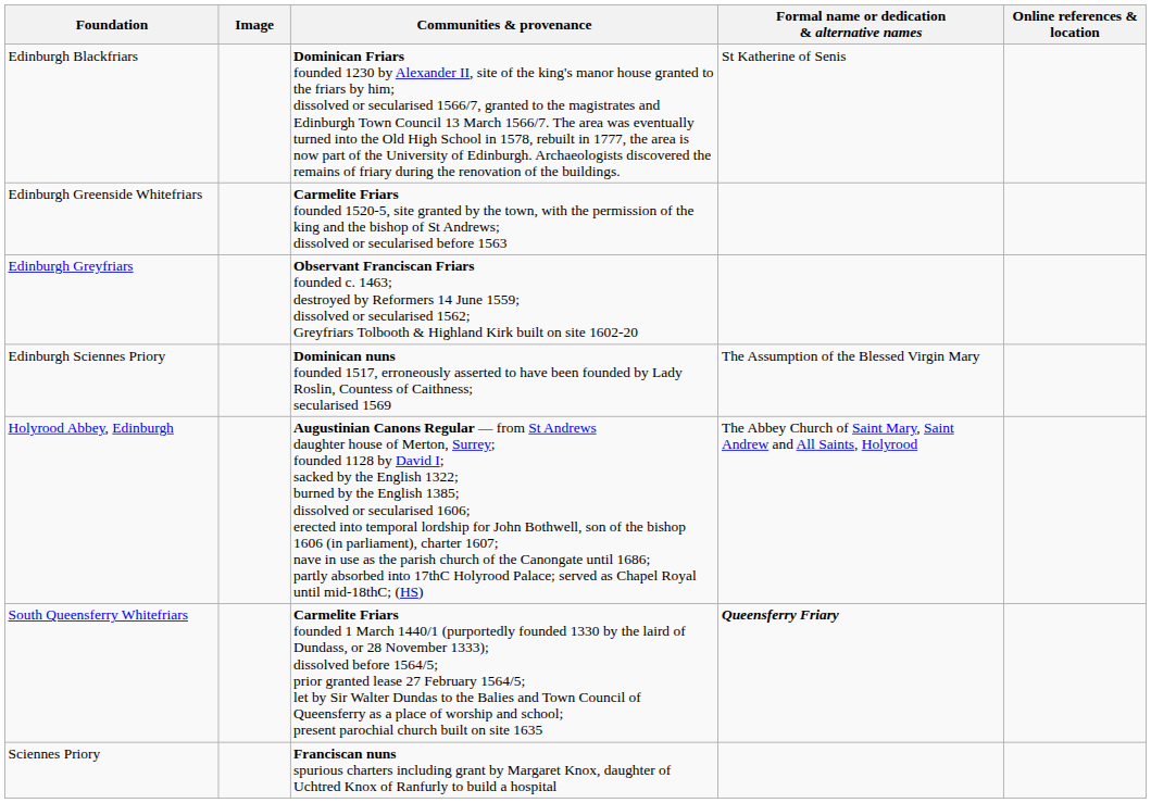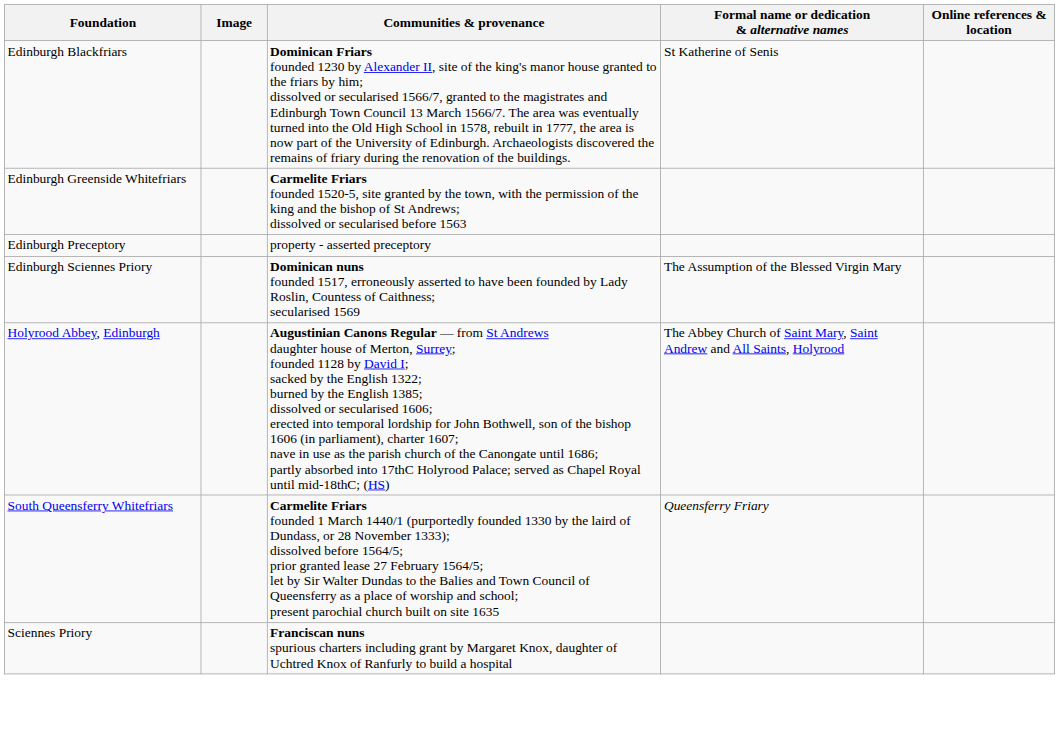 <table width=99% class="wikitable">
 <tr>
 <th width = 15%>Foundation</th>
 <th width = 5%>Image</th>
 <th width = 30%>Communities & provenance</th>
 <th width = 20%>Formal name or dedication <br>& <em>alternative names</em></th>
 <th width = 10%>Online references & location</th>
 </tr>
 <tr valign=top>
 <td>Edinburgh Blackfriars</td>
 <td></td>
 <td><strong>Dominican Friars</strong><br>founded 1230 by <a href='#'>Alexander II</a>, site of the king's manor house granted to the friars by him;<br>dissolved or secularised 1566/7, granted to the magistrates and Edinburgh Town Council 13 March 1566/7. The area was eventually turned into the Old High School in 1578, rebuilt in 1777, the area is now part of the University of Edinburgh. Archaeologists discovered the remains of friary during the renovation of the buildings.</td>
 <td>St Katherine of Senis</td>
 <td><br></td>
 </tr>
 <tr valign=top>
 <td>Edinburgh Greenside Whitefriars</td>
 <td></td>
 <td><strong>Carmelite Friars</strong><br>founded 1520-5, site granted by the town, with the permission of the king and the bishop of St Andrews;<br>dissolved or secularised before 1563</td>
 <td></td>
 <td><br></td>
 </tr>
 <tr valign=top>
-<td><a href='#'>Edinburgh Greyfriars</a></td>
+<td>Edinburgh Preceptory</td>
 <td></td>
-<td><strong>Observant Franciscan Friars</strong><br>founded c. 1463;<br>destroyed by Reformers 14 June 1559;<br>dissolved or secularised 1562;<br>Greyfriars Tolbooth & Highland Kirk built on site 1602-20</td>
+<td>property - asserted preceptory</td>
 <td></td>
 <td></td>
 </tr>
 <tr valign=top>
 <td>Edinburgh Sciennes Priory</td>
 <td></td>
 <td><strong>Dominican nuns</strong><br>founded 1517, erroneously asserted to have been founded by Lady Roslin, Countess of Caithness;<br>secularised 1569</td>
 <td>The Assumption of the Blessed Virgin Mary</td>
 <td><br></td>
 </tr>
 <tr valign=top>
 <td><a href='#'>Holyrood Abbey</a>, <a href='#'>Edinburgh</a></td>
 <td></td>
 <td><strong>Augustinian Canons Regular</strong> — from <a href='#'>St Andrews</a><br>daughter house of Merton, <a href='#'>Surrey</a>;<br>founded 1128 by <a href='#'>David I</a>;<br>sacked by the English 1322;<br>burned by the English 1385;<br>dissolved or secularised 1606;<br>erected into temporal lordship for John Bothwell, son of the bishop 1606 (in parliament), charter 1607;<br>nave in use as the parish church of the Canongate until 1686;<br>partly absorbed into 17thC Holyrood Palace; served as Chapel Royal until mid-18thC; (<a href='#'>HS</a>)</td>
 <td>The Abbey Church of <a href='#'>Saint Mary</a>, <a href='#'>Saint Andrew</a> and <a href='#'>All Saints</a>, <a href='#'>Holyrood</a></td>
 <td><br></td>
 </tr>
 <tr valign=top>
 <td><a href='#'>South Queensferry Whitefriars</a></td>
 <td></td>
 <td><strong>Carmelite Friars</strong><br>founded 1 March 1440/1 (purportedly founded 1330 by the laird of Dundass, or 28 November 1333);<br>dissolved before 1564/5;<br>prior granted lease 27 February 1564/5;<br>let by Sir Walter Dundas to the Balies and Town Council of Queensferry as a place of worship and school;<br>present parochial church built on site 1635</td>
-<td><strong><em>Queensferry Friary</em></strong></td>
+<td><em>Queensferry Friary</em></td>
 <td><br></td>
 </tr>
 <tr valign=top>
 <td>Sciennes Priory</td>
 <td></td>
 <td><strong>Franciscan nuns</strong><br>spurious charters including grant by Margaret Knox, daughter of Uchtred Knox of Ranfurly to build a hospital</td>
 <td></td>
 <td></td>
 </tr>
 </table>
